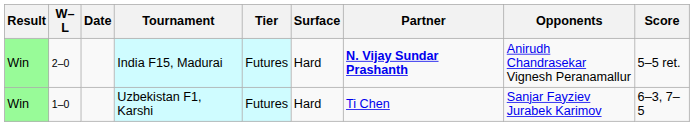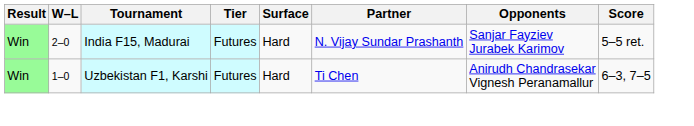 <table class="sortable wikitable">
 <tr>
 <th>Result</th>
 <th class="unsortable">W–L</th>
-<th>Date</th>
 <th>Tournament</th>
 <th>Tier</th>
 <th>Surface</th>
 <th>Partner</th>
 <th>Opponents</th>
 <th class="unsortable">Score</th>
 </tr>
 <tr>
 <td bgcolor=98FB98>Win</td>
 <td><small>2–0</small></td>
-<td></td>
 <td style="background:#cffcff;">India F15, Madurai</td>
 <td style="background:#cffcff;">Futures</td>
 <td>Hard</td>
-<td><strong> <a href='#'>N. Vijay Sundar Prashanth</a></strong></td>
-<td> <a href='#'>Anirudh Chandrasekar</a> <br> Vignesh Peranamallur</td>
+<td> <a href='#'>N. Vijay Sundar Prashanth</a></td>
+<td> <a href='#'>Sanjar Fayziev</a> <br> <a href='#'>Jurabek Karimov</a></td>
 <td>5–5 ret.</td>
 </tr>
 <tr>
 <td bgcolor=98FB98>Win</td>
 <td><small>1–0</small></td>
-<td></td>
 <td style="background:#cffcff;">Uzbekistan F1, Karshi</td>
 <td style="background:#cffcff;">Futures</td>
 <td>Hard</td>
 <td> <a href='#'>Ti Chen</a></td>
-<td> <a href='#'>Sanjar Fayziev</a> <br> <a href='#'>Jurabek Karimov</a></td>
+<td> <a href='#'>Anirudh Chandrasekar</a> <br> Vignesh Peranamallur</td>
 <td>6–3, 7–5</td>
 </tr>
 </table>
